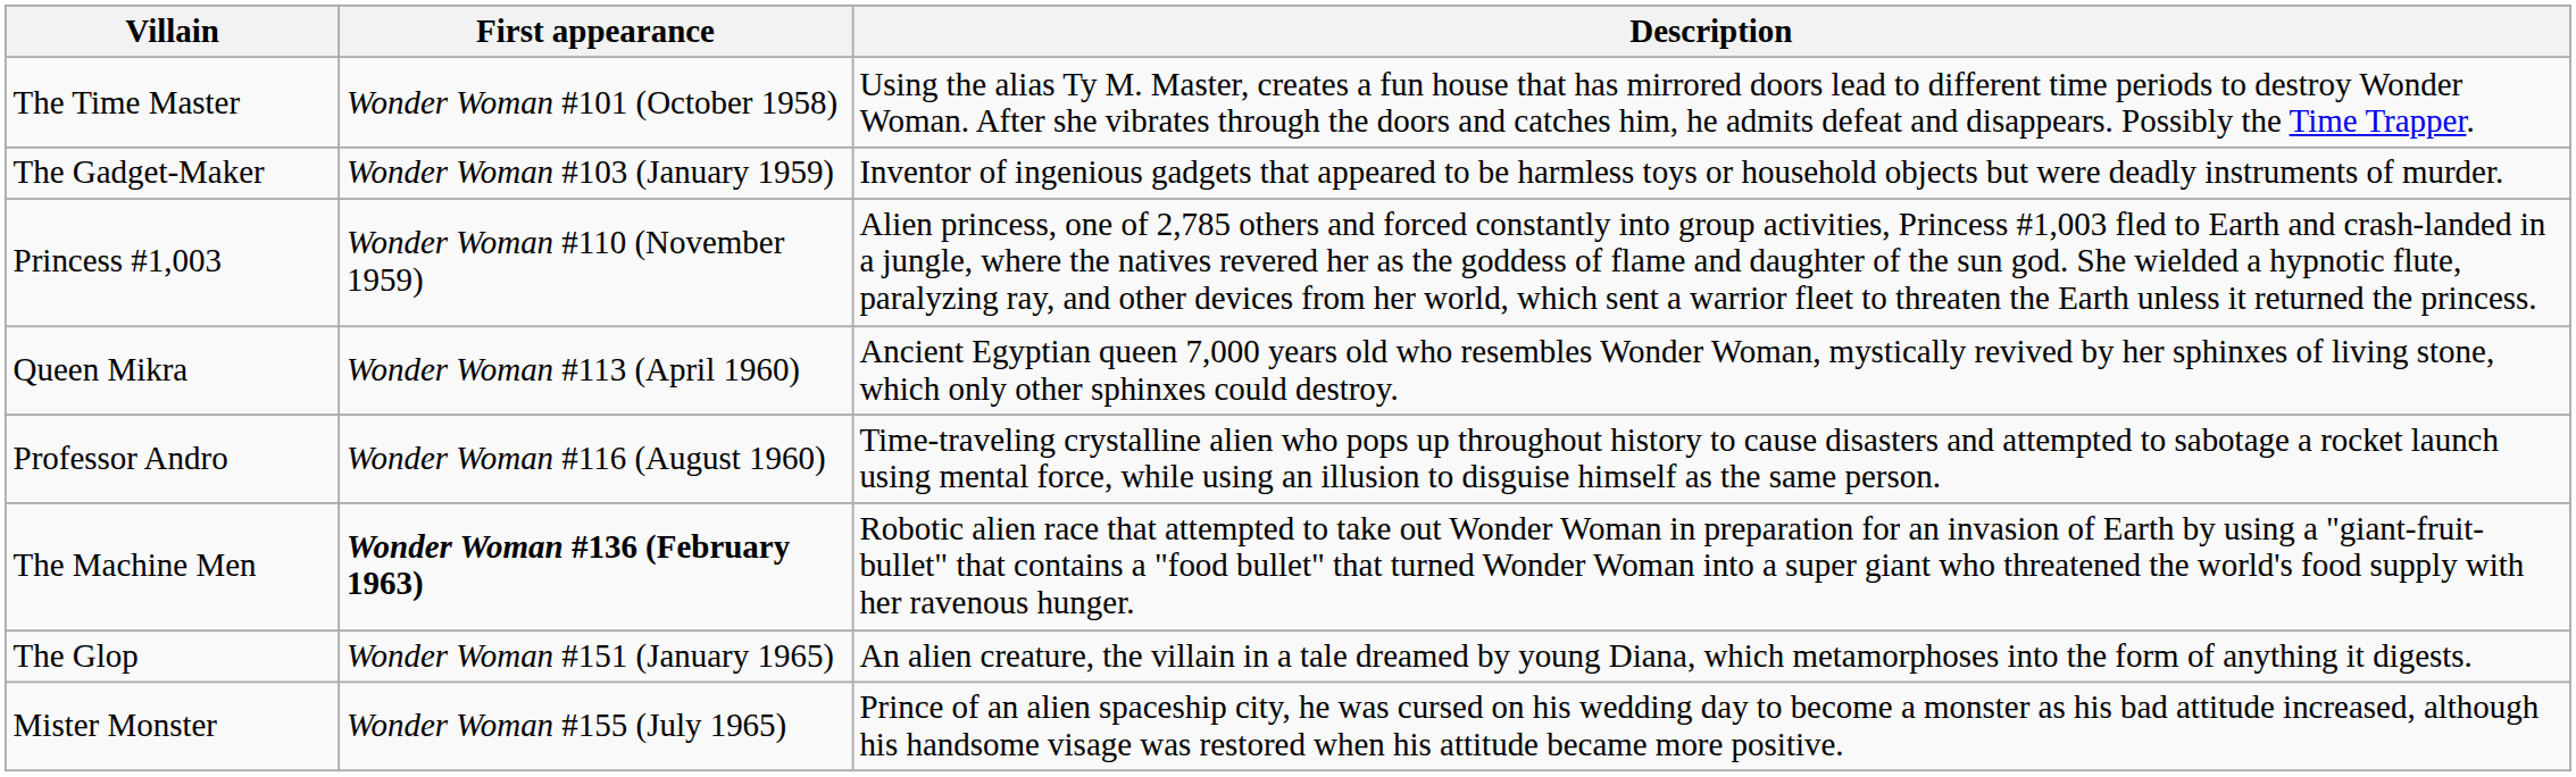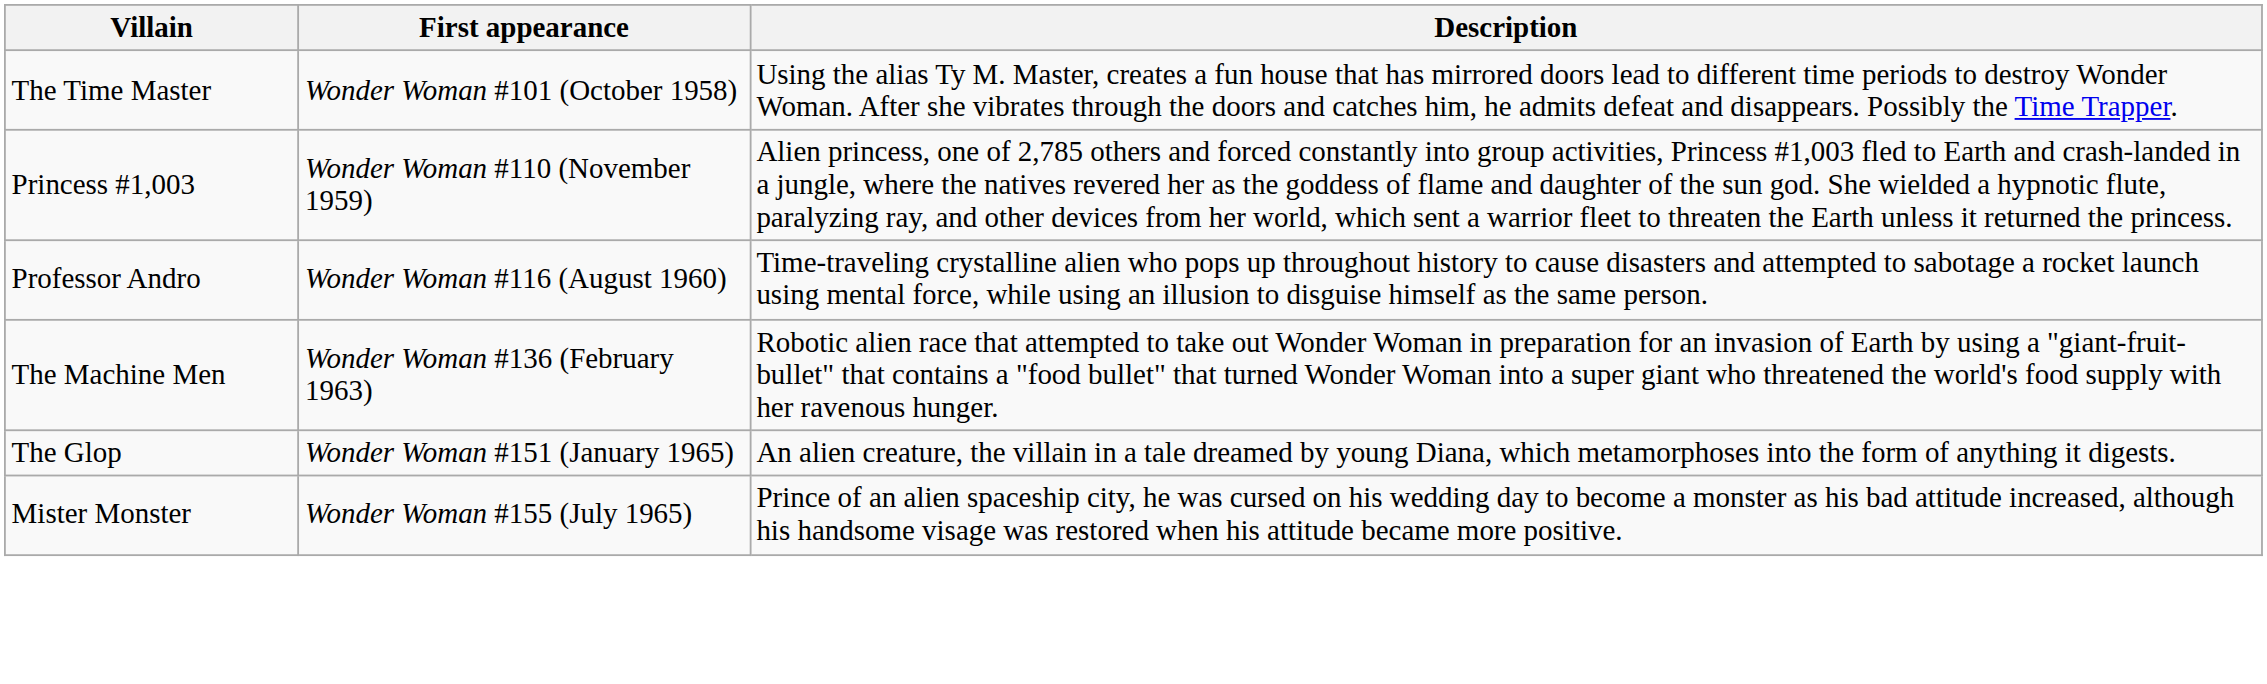 <table class="wikitable">
 <tr>
 <th width="13%">Villain</th>
 <th width="20%">First appearance</th>
 <th width="67%">Description</th>
 </tr>
 <tr>
 <td>The Time Master</td>
 <td><em>Wonder Woman</em> #101 (October 1958)</td>
 <td>Using the alias Ty M. Master, creates a fun house that has mirrored doors lead to different time periods to destroy Wonder Woman. After she vibrates through the doors and catches him, he admits defeat and disappears. Possibly the <a href='#'>Time Trapper</a>.</td>
 </tr>
 <tr>
-<td>The Gadget-Maker</td>
-<td><em>Wonder Woman</em> #103 (January 1959)</td>
-<td>Inventor of ingenious gadgets that appeared to be harmless toys or household objects but were deadly instruments of murder.</td>
-</tr>
-<tr>
 <td>Princess #1,003</td>
 <td><em>Wonder Woman</em> #110 (November 1959)</td>
 <td>Alien princess, one of 2,785 others and forced constantly into group activities, Princess #1,003 fled to Earth and crash-landed in a jungle, where the natives revered her as the goddess of flame and daughter of the sun god. She wielded a hypnotic flute, paralyzing ray, and other devices from her world, which sent a warrior fleet to threaten the Earth unless it returned the princess.</td>
-</tr>
-<tr>
-<td>Queen Mikra</td>
-<td><em>Wonder Woman</em> #113 (April 1960)</td>
-<td>Ancient Egyptian queen 7,000 years old who resembles Wonder Woman, mystically revived by her sphinxes of living stone, which only other sphinxes could destroy.</td>
 </tr>
 <tr>
 <td>Professor Andro</td>
 <td><em>Wonder Woman</em> #116 (August 1960)</td>
 <td>Time-traveling crystalline alien who pops up throughout history to cause disasters and attempted to sabotage a rocket launch using mental force, while using an illusion to disguise himself as the same person.</td>
 </tr>
 <tr>
 <td>The Machine Men</td>
-<td><strong><em>Wonder Woman</em> #136 (February 1963)</strong></td>
+<td><em>Wonder Woman</em> #136 (February 1963)</td>
 <td>Robotic alien race that attempted to take out Wonder Woman in preparation for an invasion of Earth by using a "giant-fruit-bullet" that contains a "food bullet" that turned Wonder Woman into a super giant who threatened the world's food supply with her ravenous hunger.</td>
 </tr>
 <tr>
 <td>The Glop</td>
 <td><em>Wonder Woman</em> #151 (January 1965)</td>
 <td>An alien creature, the villain in a tale dreamed by young Diana, which metamorphoses into the form of anything it digests.</td>
 </tr>
 <tr>
 <td>Mister Monster</td>
 <td><em>Wonder Woman</em> #155 (July 1965)</td>
 <td>Prince of an alien spaceship city, he was cursed on his wedding day to become a monster as his bad attitude increased, although his handsome visage was restored when his attitude became more positive.</td>
 </tr>
 </table>
